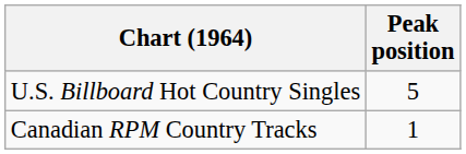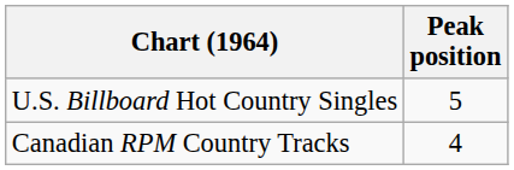 <table class="wikitable">
 <tr>
 <th align="left">Chart (1964)</th>
 <th align="center">Peak<br>position</th>
 </tr>
 <tr>
 <td align="left">U.S. <em>Billboard</em> Hot Country Singles</td>
 <td align="center">5</td>
 </tr>
 <tr>
 <td align="left">Canadian <em>RPM</em> Country Tracks</td>
-<td align="center">1</td>
+<td align="center">4</td>
 </tr>
 </table>
